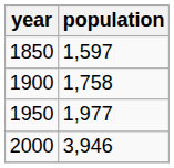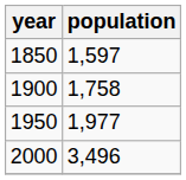 <table class="wikitable">
 <tr>
 <th>year</th>
 <th>population</th>
 </tr>
 <tr>
 <td>1850</td>
 <td>1,597</td>
 </tr>
 <tr>
 <td>1900</td>
 <td>1,758</td>
 </tr>
 <tr>
 <td>1950</td>
 <td>1,977</td>
 </tr>
 <tr>
 <td>2000</td>
-<td>3,946</td>
+<td>3,496</td>
 </tr>
 <tr>
 </tr>
 </table>
